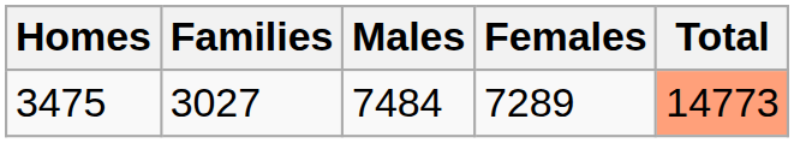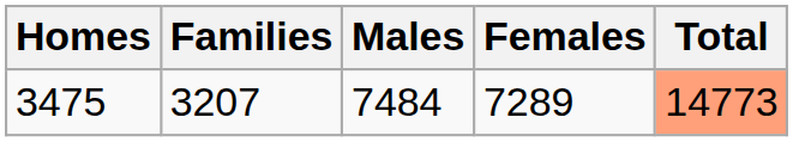 <table class="wikitable">
 <tr>
 <th>Homes</th>
 <th>Families</th>
 <th>Males</th>
 <th>Females</th>
 <th>Total</th>
 </tr>
 <tr>
 <td>3475</td>
-<td>3027</td>
+<td>3207</td>
 <td>7484</td>
 <td>7289</td>
 <td style="background: lightsalmon;">14773</td>
 </tr>
 </table>
